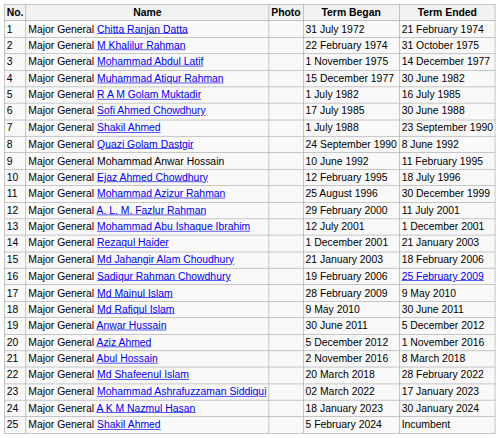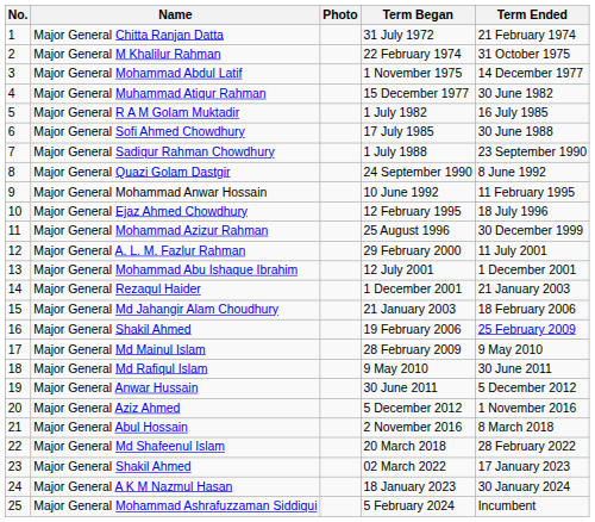 <table class="wikitable">
 <tr>
 <th>No.</th>
 <th>Name</th>
 <th>Photo</th>
 <th>Term Began</th>
 <th>Term Ended</th>
 </tr>
 <tr>
 <td>1</td>
 <td>Major General <a href='#'>Chitta Ranjan Datta</a></td>
 <td></td>
 <td>31 July 1972</td>
 <td>21 February 1974</td>
 </tr>
 <tr>
 <td>2</td>
 <td>Major General <a href='#'>M Khalilur Rahman</a></td>
 <td></td>
 <td>22 February 1974</td>
 <td>31 October 1975</td>
 </tr>
 <tr>
 <td>3</td>
 <td>Major General <a href='#'>Mohammad Abdul Latif</a></td>
 <td></td>
 <td>1 November 1975</td>
 <td>14 December 1977</td>
 </tr>
 <tr>
 <td>4</td>
 <td>Major General <a href='#'>Muhammad Atiqur Rahman</a></td>
 <td></td>
 <td>15 December 1977</td>
 <td>30 June 1982</td>
 </tr>
 <tr>
 <td>5</td>
 <td>Major General <a href='#'>R A M Golam Muktadir</a></td>
 <td></td>
 <td>1 July 1982</td>
 <td>16 July 1985</td>
 </tr>
 <tr>
 <td>6</td>
 <td>Major General <a href='#'>Sofi Ahmed Chowdhury</a></td>
 <td></td>
 <td>17 July 1985</td>
 <td>30 June 1988</td>
 </tr>
 <tr>
 <td>7</td>
-<td>Major General <a href='#'>Shakil Ahmed</a></td>
+<td>Major General <a href='#'>Sadiqur Rahman Chowdhury</a></td>
 <td></td>
 <td>1 July 1988</td>
 <td>23 September 1990</td>
 </tr>
 <tr>
 <td>8</td>
 <td>Major General <a href='#'>Quazi Golam Dastgir</a></td>
 <td></td>
 <td>24 September 1990</td>
 <td>8 June 1992</td>
 </tr>
 <tr>
 <td>9</td>
 <td>Major General Mohammad Anwar Hossain</td>
 <td></td>
 <td>10 June 1992</td>
 <td>11 February 1995</td>
 </tr>
 <tr>
 <td>10</td>
 <td>Major General <a href='#'>Ejaz Ahmed Chowdhury</a></td>
 <td></td>
 <td>12 February 1995</td>
 <td>18 July 1996</td>
 </tr>
 <tr>
 <td>11</td>
 <td>Major General <a href='#'>Mohammad Azizur Rahman</a></td>
 <td></td>
 <td>25 August 1996</td>
 <td>30 December 1999</td>
 </tr>
 <tr>
 <td>12</td>
 <td>Major General <a href='#'>A. L. M. Fazlur Rahman</a></td>
 <td></td>
 <td>29 February 2000</td>
 <td>11 July 2001</td>
 </tr>
 <tr>
 <td>13</td>
 <td>Major General <a href='#'>Mohammad Abu Ishaque Ibrahim</a></td>
 <td></td>
 <td>12 July 2001</td>
 <td>1 December 2001</td>
 </tr>
 <tr>
 <td>14</td>
 <td>Major General <a href='#'>Rezaqul Haider</a></td>
 <td></td>
 <td>1 December 2001</td>
 <td>21 January 2003</td>
 </tr>
 <tr>
 <td>15</td>
 <td>Major General <a href='#'>Md Jahangir Alam Choudhury</a></td>
 <td></td>
 <td>21 January 2003</td>
 <td>18 February 2006</td>
 </tr>
 <tr>
 <td>16</td>
-<td>Major General <a href='#'>Sadiqur Rahman Chowdhury</a></td>
+<td>Major General <a href='#'>Shakil Ahmed</a></td>
 <td></td>
 <td>19 February 2006</td>
 <td><a href='#'>25 February 2009</a></td>
 </tr>
 <tr>
 <td>17</td>
 <td>Major General <a href='#'>Md Mainul Islam</a></td>
 <td></td>
 <td>28 February 2009</td>
 <td>9 May 2010</td>
 </tr>
 <tr>
 <td>18</td>
 <td>Major General <a href='#'>Md Rafiqul Islam</a></td>
 <td></td>
 <td>9 May 2010</td>
 <td>30 June 2011</td>
 </tr>
 <tr>
 <td>19</td>
 <td>Major General <a href='#'>Anwar Hussain</a></td>
 <td></td>
 <td>30 June 2011</td>
 <td>5 December 2012</td>
 </tr>
 <tr>
 <td>20</td>
 <td>Major General <a href='#'>Aziz Ahmed</a></td>
 <td></td>
 <td>5 December 2012</td>
 <td>1 November 2016</td>
 </tr>
 <tr>
 <td>21</td>
 <td>Major General <a href='#'>Abul Hossain</a></td>
 <td></td>
 <td>2 November 2016</td>
 <td>8 March 2018</td>
 </tr>
 <tr>
 <td>22</td>
 <td>Major General <a href='#'>Md Shafeenul Islam</a></td>
 <td></td>
 <td>20 March 2018</td>
 <td>28 February 2022</td>
 </tr>
 <tr>
 <td>23</td>
-<td>Major General <a href='#'>Mohammad Ashrafuzzaman Siddiqui</a></td>
+<td>Major General <a href='#'>Shakil Ahmed</a></td>
 <td></td>
 <td>02 March 2022</td>
 <td>17 January 2023</td>
 </tr>
 <tr>
 <td>24</td>
 <td>Major General <a href='#'>A K M Nazmul Hasan</a></td>
 <td></td>
 <td>18 January 2023</td>
 <td>30 January 2024</td>
 </tr>
 <tr>
 <td>25</td>
-<td>Major General <a href='#'>Shakil Ahmed</a></td>
+<td>Major General <a href='#'>Mohammad Ashrafuzzaman Siddiqui</a></td>
 <td></td>
 <td>5 February 2024</td>
 <td>Incumbent</td>
 </tr>
 </table>
